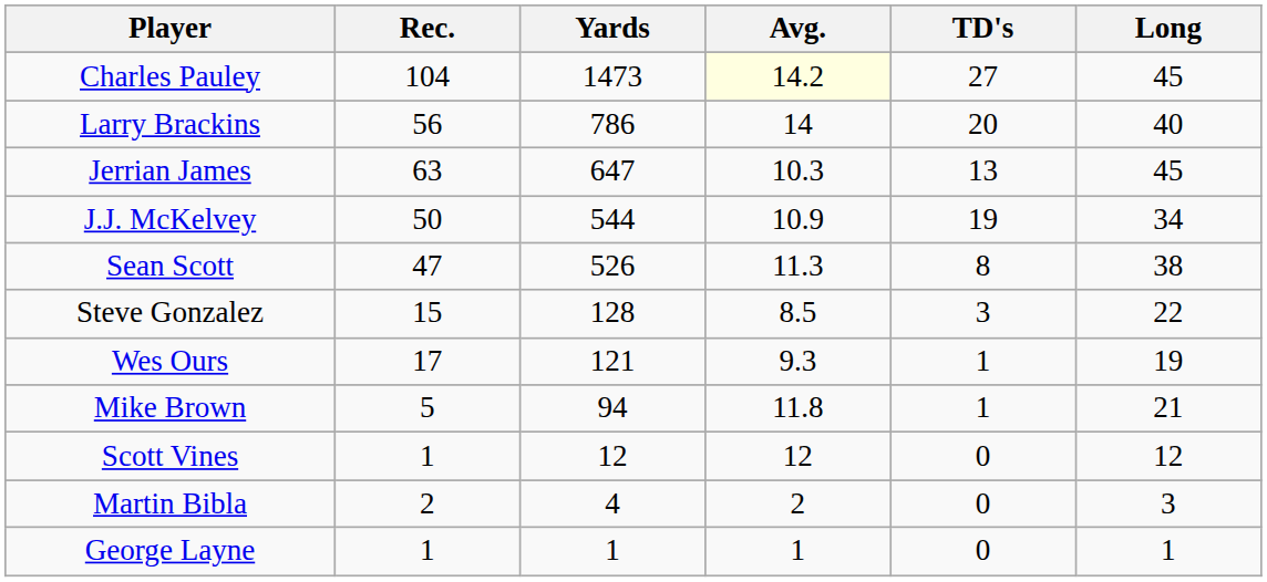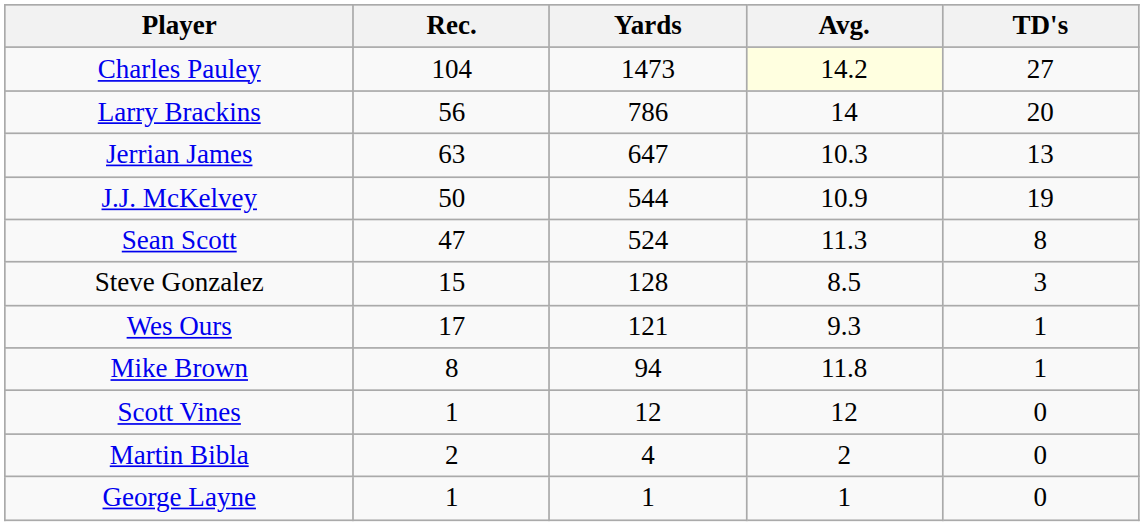 <table class="wikitable sortable">
 <tr>
 <th bgcolor="#DDDDFF" width="16%">Player</th>
 <th bgcolor="#DDDDFF" width="9%">Rec.</th>
 <th bgcolor="#DDDDFF" width="9%">Yards</th>
 <th bgcolor="#DDDDFF" width="9%">Avg.</th>
 <th bgcolor="#DDDDFF" width="9%">TD's</th>
-<th bgcolor="#DDDDFF" width="9%">Long</th>
 </tr>
 <tr align="center">
 <td><a href='#'>Charles Pauley</a></td>
 <td>104</td>
 <td>1473</td>
 <td style="background: lightyellow;">14.2</td>
 <td>27</td>
-<td>45</td>
 </tr>
 <tr align="center">
 <td><a href='#'>Larry Brackins</a></td>
 <td>56</td>
 <td>786</td>
 <td>14</td>
 <td>20</td>
-<td>40</td>
 </tr>
 <tr align="center">
 <td><a href='#'>Jerrian James</a></td>
 <td>63</td>
 <td>647</td>
 <td>10.3</td>
 <td>13</td>
-<td>45</td>
 </tr>
 <tr align="center">
 <td><a href='#'>J.J. McKelvey</a></td>
 <td>50</td>
 <td>544</td>
 <td>10.9</td>
 <td>19</td>
-<td>34</td>
 </tr>
 <tr align="center">
 <td><a href='#'>Sean Scott</a></td>
 <td>47</td>
-<td>526</td>
+<td>524</td>
 <td>11.3</td>
 <td>8</td>
-<td>38</td>
 </tr>
 <tr align="center">
 <td>Steve Gonzalez</td>
 <td>15</td>
 <td>128</td>
 <td>8.5</td>
 <td>3</td>
-<td>22</td>
 </tr>
 <tr align="center">
 <td><a href='#'>Wes Ours</a></td>
 <td>17</td>
 <td>121</td>
 <td>9.3</td>
 <td>1</td>
-<td>19</td>
 </tr>
 <tr align="center">
 <td><a href='#'>Mike Brown</a></td>
-<td>5</td>
+<td>8</td>
 <td>94</td>
 <td>11.8</td>
 <td>1</td>
-<td>21</td>
 </tr>
 <tr align="center">
 <td><a href='#'>Scott Vines</a></td>
 <td>1</td>
 <td>12</td>
 <td>12</td>
 <td>0</td>
-<td>12</td>
 </tr>
 <tr align="center">
 <td><a href='#'>Martin Bibla</a></td>
 <td>2</td>
 <td>4</td>
 <td>2</td>
 <td>0</td>
-<td>3</td>
 </tr>
 <tr align="center">
 <td><a href='#'>George Layne</a></td>
 <td>1</td>
 <td>1</td>
 <td>1</td>
 <td>0</td>
-<td>1</td>
 </tr>
 </table>
